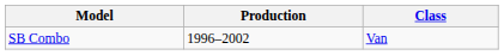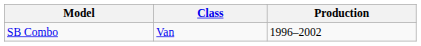 <table class="wikitable">
 <tr>
 <th style="width:200px;">Model</th>
+<th style="width:150px;"><a href='#'>Class</a></th>
 <th style="width:200px;">Production</th>
-<th style="width:150px;"><a href='#'>Class</a></th>
 </tr>
 <tr>
 <td valign="top"><a href='#'>SB Combo</a></td>
+<td valign="top"><a href='#'>Van</a></td>
 <td valign="top">1996–2002</td>
-<td valign="top"><a href='#'>Van</a></td>
 </tr>
 </table>
